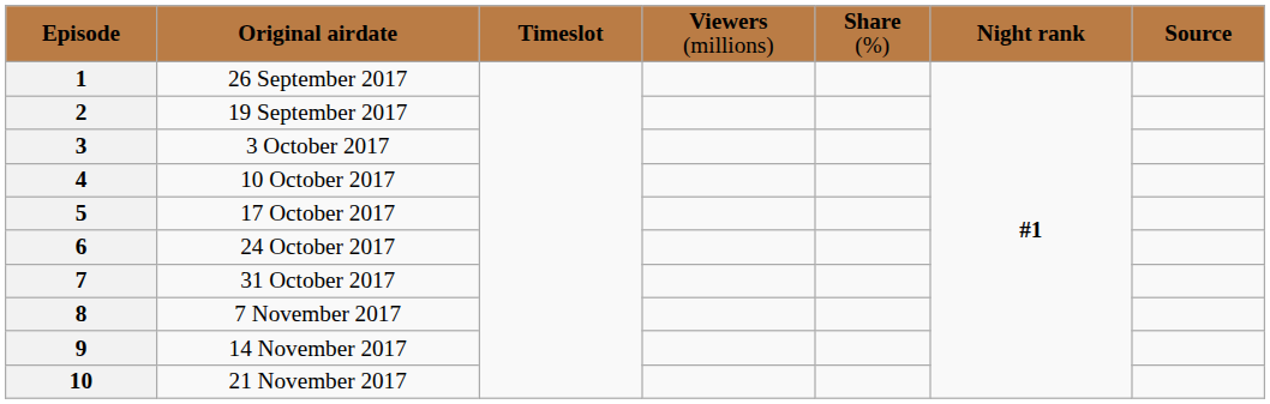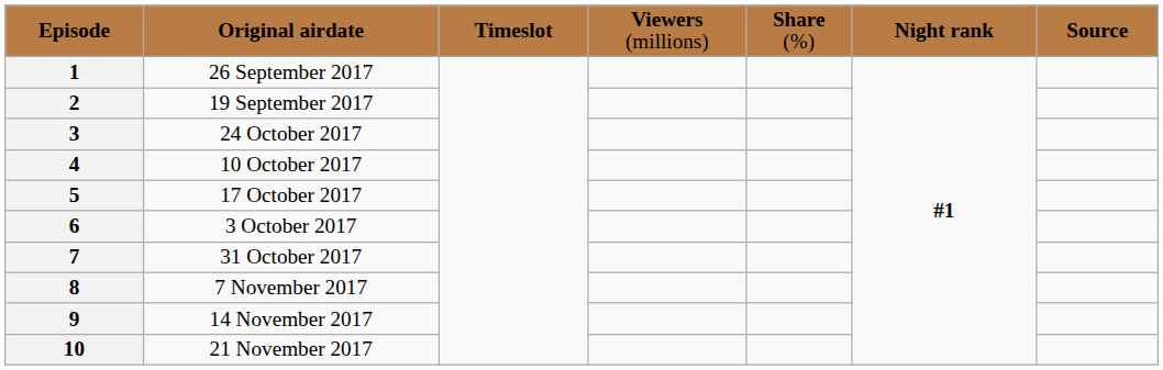 <table class="wikitable plainrowheaders" style="text-align:center; line-height:16px; width:99%">
 <tr style="background:#BA7C45"|>
 <td><strong>Episode</strong></td>
 <td><strong>Original airdate</strong></td>
 <td><strong>Timeslot</strong></td>
 <td><strong>Viewers</strong><br>(millions)</td>
 <td><strong>Share</strong><br>(%)</td>
 <td><strong>Night rank</strong></td>
 <td><strong>Source</strong></td>
 </tr>
 <tr>
 <th>1</th>
 <td>26 September 2017</td>
 <td rowspan=15></td>
 <td></td>
 <td></td>
 <td rowspan=10><strong>#1</strong></td>
 <td></td>
 </tr>
 <tr>
 <th>2</th>
 <td>19 September 2017</td>
 <td></td>
 <td></td>
 <td></td>
 </tr>
 <tr>
 <th>3</th>
-<td>3 October 2017</td>
+<td>24 October 2017</td>
 <td></td>
 <td></td>
 <td></td>
 </tr>
 <tr>
 <th>4</th>
 <td>10 October 2017</td>
 <td></td>
 <td></td>
 <td></td>
 </tr>
 <tr>
 <th>5</th>
 <td>17 October 2017</td>
 <td></td>
 <td></td>
 <td></td>
 </tr>
 <tr>
 <th>6</th>
-<td>24 October 2017</td>
+<td>3 October 2017</td>
 <td></td>
 <td></td>
 <td></td>
 </tr>
 <tr>
 <th>7</th>
 <td>31 October 2017</td>
 <td></td>
 <td></td>
 <td></td>
 </tr>
 <tr>
 <th>8</th>
 <td>7 November 2017</td>
 <td></td>
 <td></td>
 <td></td>
 </tr>
 <tr>
 <th>9</th>
 <td>14 November 2017</td>
 <td></td>
 <td></td>
 <td></td>
 </tr>
 <tr>
 <th>10</th>
 <td>21 November 2017</td>
 <td></td>
 <td></td>
 <td></td>
 </tr>
 </table>
